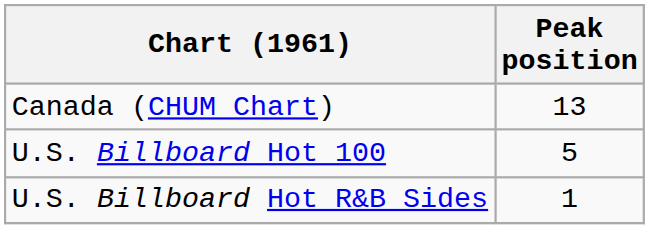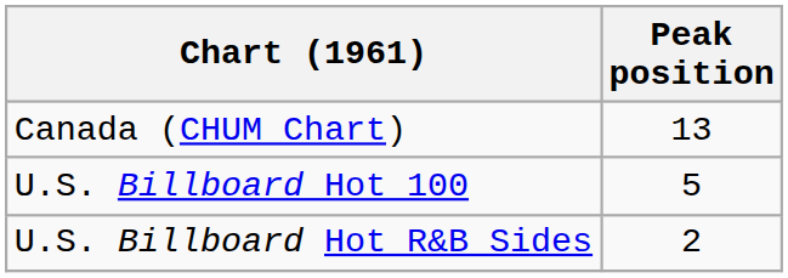 <table class="wikitable">
 <tr>
 <th>Chart (1961)</th>
 <th>Peak<br>position</th>
 </tr>
 <tr>
 <td>Canada (<a href='#'>CHUM Chart</a>)</td>
 <td align="center">13</td>
 </tr>
 <tr>
 <td>U.S. <a href='#'><em>Billboard</em> Hot 100</a></td>
 <td align="center">5</td>
 </tr>
 <tr>
 <td>U.S. <em>Billboard</em> <a href='#'>Hot R&B Sides</a></td>
-<td align="center">1</td>
+<td align="center">2</td>
 </tr>
 <tr>
 </tr>
 </table>
